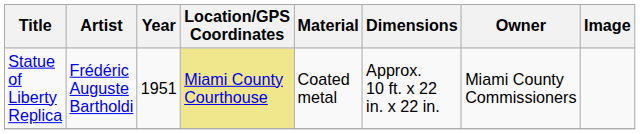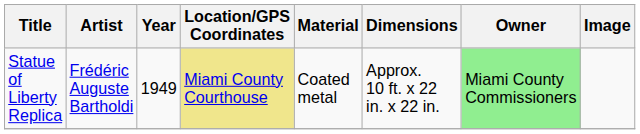 <table class="wikitable sortable">
 <tr>
 <th>Title</th>
 <th>Artist</th>
 <th>Year</th>
 <th>Location/GPS Coordinates</th>
 <th>Material</th>
 <th>Dimensions</th>
 <th>Owner</th>
 <th>Image</th>
 </tr>
 <tr>
 <td><a href='#'>Statue of Liberty Replica</a></td>
 <td><a href='#'>Frédéric Auguste Bartholdi</a></td>
-<td>1951</td>
+<td>1949</td>
 <td style="background: khaki;"><a href='#'>Miami County Courthouse</a></td>
 <td>Coated metal</td>
 <td>Approx. 10 ft. x 22 in. x 22 in.</td>
-<td>Miami County Commissioners</td>
+<td style="background: lightgreen;">Miami County Commissioners</td>
 <td></td>
 </tr>
 <tr>
 </tr>
 </table>
